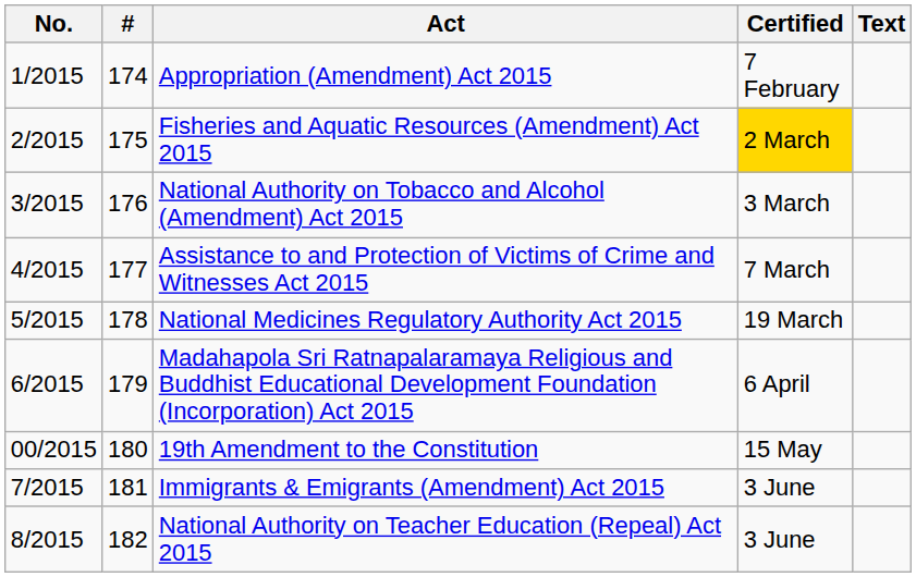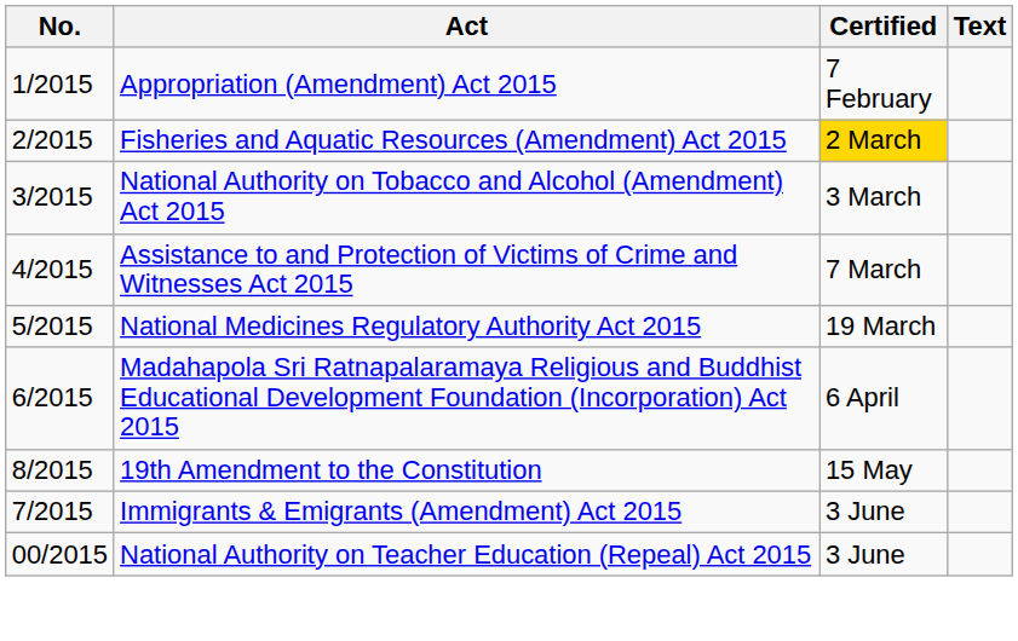 <table class="wikitable sortable">
 <tr>
 <th>No.</th>
-<th>#</th>
 <th>Act</th>
 <th>Certified</th>
 <th>Text</th>
 </tr>
 <tr>
 <td>1/2015</td>
-<td>174</td>
 <td><a href='#'>Appropriation (Amendment) Act 2015</a></td>
 <td>7 February</td>
 <td></td>
 </tr>
 <tr>
 <td>2/2015</td>
-<td>175</td>
 <td><a href='#'>Fisheries and Aquatic Resources (Amendment) Act 2015</a></td>
 <td style="background: gold;">2 March</td>
 <td></td>
 </tr>
 <tr>
 <td>3/2015</td>
-<td>176</td>
 <td><a href='#'>National Authority on Tobacco and Alcohol (Amendment) Act 2015</a></td>
 <td>3 March</td>
 <td></td>
 </tr>
 <tr>
 <td>4/2015</td>
-<td>177</td>
 <td><a href='#'>Assistance to and Protection of Victims of Crime and Witnesses Act 2015</a></td>
 <td>7 March</td>
 <td></td>
 </tr>
 <tr>
 <td>5/2015</td>
-<td>178</td>
 <td><a href='#'>National Medicines Regulatory Authority Act 2015</a></td>
 <td>19 March</td>
 <td></td>
 </tr>
 <tr>
 <td>6/2015</td>
-<td>179</td>
 <td><a href='#'>Madahapola Sri Ratnapalaramaya Religious and Buddhist Educational Development Foundation (Incorporation) Act 2015</a></td>
 <td>6 April</td>
 <td></td>
 </tr>
 <tr>
-<td>00/2015</td>
-<td>180</td>
+<td>8/2015</td>
 <td><a href='#'>19th Amendment to the Constitution</a></td>
 <td>15 May</td>
 <td></td>
 </tr>
 <tr>
 <td>7/2015</td>
-<td>181</td>
 <td><a href='#'>Immigrants & Emigrants (Amendment) Act 2015</a></td>
 <td>3 June</td>
 <td></td>
 </tr>
 <tr>
-<td>8/2015</td>
-<td>182</td>
+<td>00/2015</td>
 <td><a href='#'>National Authority on Teacher Education (Repeal) Act 2015</a></td>
 <td>3 June</td>
 <td></td>
 </tr>
 </table>
